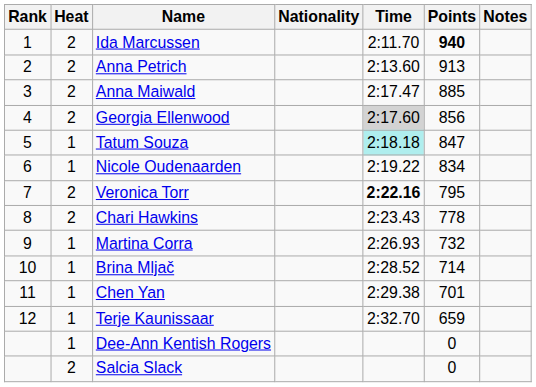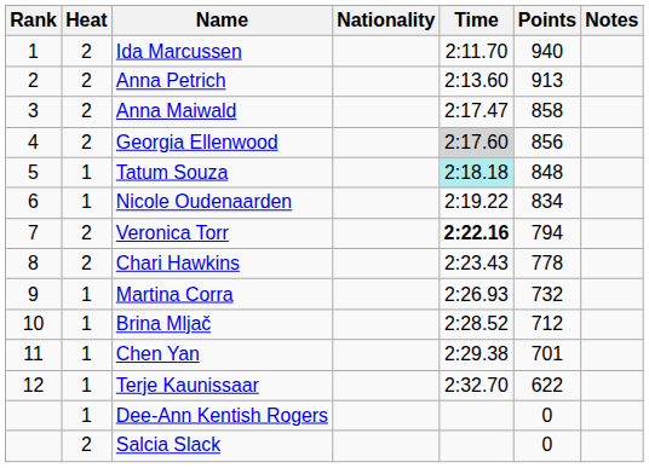 <table class="wikitable sortable" style="text-align:center">
 <tr>
 <th>Rank</th>
 <th>Heat</th>
 <th>Name</th>
 <th>Nationality</th>
 <th>Time</th>
 <th>Points</th>
 <th>Notes</th>
 </tr>
 <tr>
 <td>1</td>
 <td>2</td>
 <td align="left"><a href='#'>Ida Marcussen</a></td>
 <td align=left></td>
 <td>2:11.70</td>
-<td><strong>940</strong></td>
+<td>940</td>
 <td></td>
 </tr>
 <tr>
 <td>2</td>
 <td>2</td>
 <td align="left"><a href='#'>Anna Petrich</a></td>
 <td align=left></td>
 <td>2:13.60</td>
 <td>913</td>
 <td></td>
 </tr>
 <tr>
 <td>3</td>
 <td>2</td>
 <td align="left"><a href='#'>Anna Maiwald</a></td>
 <td align=left></td>
 <td>2:17.47</td>
-<td>885</td>
+<td>858</td>
 <td></td>
 </tr>
 <tr>
 <td>4</td>
 <td>2</td>
 <td align="left"><a href='#'>Georgia Ellenwood</a></td>
 <td align=left></td>
 <td style="background: lightgrey;">2:17.60</td>
 <td>856</td>
 <td></td>
 </tr>
 <tr>
 <td>5</td>
 <td>1</td>
 <td align="left"><a href='#'>Tatum Souza</a></td>
 <td align=left></td>
 <td style="background: paleturquoise;">2:18.18</td>
-<td>847</td>
+<td>848</td>
 <td></td>
 </tr>
 <tr>
 <td>6</td>
 <td>1</td>
 <td align="left"><a href='#'>Nicole Oudenaarden</a></td>
 <td align=left></td>
 <td>2:19.22</td>
 <td>834</td>
 <td></td>
 </tr>
 <tr>
 <td>7</td>
 <td>2</td>
 <td align="left"><a href='#'>Veronica Torr</a></td>
 <td align=left></td>
 <td><strong>2:22.16</strong></td>
-<td>795</td>
+<td>794</td>
 <td></td>
 </tr>
 <tr>
 <td>8</td>
 <td>2</td>
 <td align="left"><a href='#'>Chari Hawkins</a></td>
 <td align=left></td>
 <td>2:23.43</td>
 <td>778</td>
 <td></td>
 </tr>
 <tr>
 <td>9</td>
 <td>1</td>
 <td align="left"><a href='#'>Martina Corra</a></td>
 <td align=left></td>
 <td>2:26.93</td>
 <td>732</td>
 <td></td>
 </tr>
 <tr>
 <td>10</td>
 <td>1</td>
 <td align="left"><a href='#'>Brina Mljač</a></td>
 <td align=left></td>
 <td>2:28.52</td>
-<td>714</td>
+<td>712</td>
 <td></td>
 </tr>
 <tr>
 <td>11</td>
 <td>1</td>
 <td align="left"><a href='#'>Chen Yan</a></td>
 <td align=left></td>
 <td>2:29.38</td>
 <td>701</td>
 <td></td>
 </tr>
 <tr>
 <td>12</td>
 <td>1</td>
 <td align="left"><a href='#'>Terje Kaunissaar</a></td>
 <td align=left></td>
 <td>2:32.70</td>
-<td>659</td>
+<td>622</td>
 <td></td>
 </tr>
 <tr>
 <td></td>
 <td>1</td>
 <td align="left"><a href='#'>Dee-Ann Kentish Rogers</a></td>
 <td align=left></td>
 <td></td>
 <td>0</td>
 <td></td>
 </tr>
 <tr>
 <td></td>
 <td>2</td>
 <td align="left"><a href='#'>Salcia Slack</a></td>
 <td align=left></td>
 <td></td>
 <td>0</td>
 <td></td>
 </tr>
 </table>
